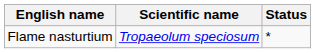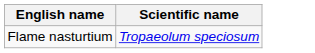 <table class="wikitable" |>
 <tr>
 <th>English name</th>
 <th>Scientific name</th>
-<th>Status</th>
 </tr>
 <tr>
 <td>Flame nasturtium</td>
 <td><em><a href='#'>Tropaeolum speciosum</a></em></td>
-<td>*</td>
 </tr>
 </table>
